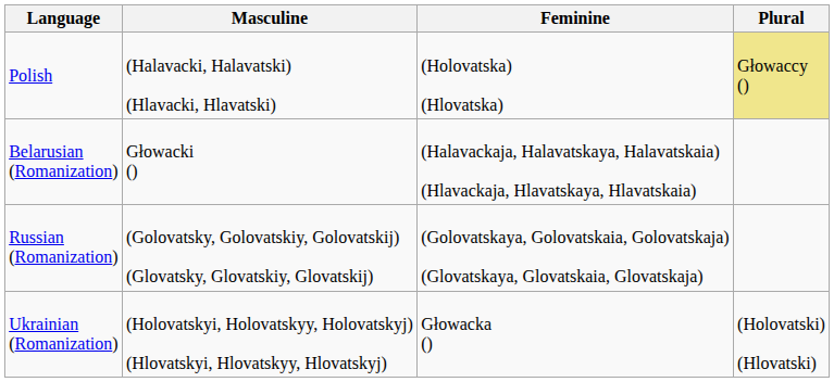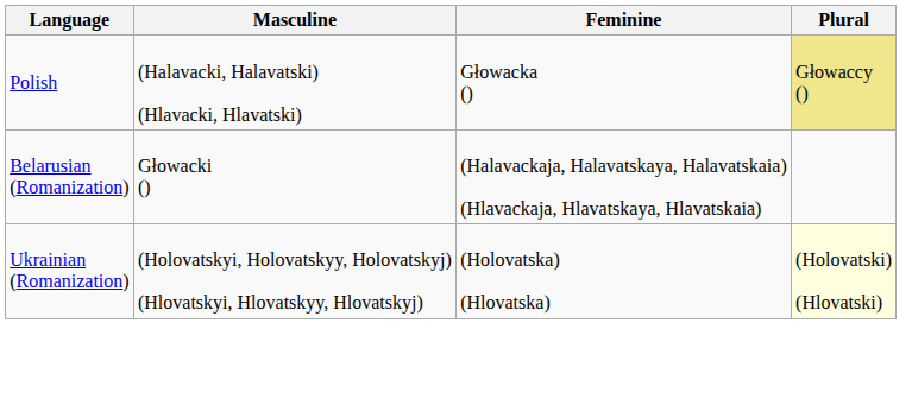 <table class="wikitable">
 <tr>
 <th>Language</th>
 <th>Masculine</th>
 <th>Feminine</th>
 <th>Plural</th>
 </tr>
 <tr>
 <td><a href='#'>Polish</a></td>
 <td><br>(Halavacki, Halavatski) <br><br>(Hlavacki, Hlavatski)</td>
-<td><br> (Holovatska) <br><br> (Hlovatska)</td>
+<td>Głowacka <br>()</td>
 <td style="background: khaki;">Głowaccy <br>()</td>
 </tr>
 <tr>
 <td><a href='#'>Belarusian</a> <br>(<a href='#'>Romanization</a>)</td>
 <td>Głowacki <br>()</td>
 <td><br> (Halavackaja, Halavatskaya, Halavatskaia) <br><br> (Hlavackaja, Hlavatskaya, Hlavatskaia)</td>
 <td></td>
 </tr>
 <tr>
-<td><a href='#'>Russian</a> <br>(<a href='#'>Romanization</a>)</td>
-<td><br> (Golovatsky, Golovatskiy, Golovatskij) <br><br> (Glovatsky, Glovatskiy, Glovatskij)</td>
-<td><br> (Golovatskaya, Golovatskaia, Golovatskaja)<br> <br> (Glovatskaya, Glovatskaia, Glovatskaja)</td>
-<td></td>
-</tr>
-<tr>
 <td><a href='#'>Ukrainian</a> <br>(<a href='#'>Romanization</a>)</td>
 <td> <br>(Holovatskyi, Holovatskyy, Holovatskyj) <br><br> (Hlovatskyi, Hlovatskyy, Hlovatskyj)</td>
-<td>Głowacka <br>()</td>
-<td><br> (Holovatski) <br><br> (Hlovatski)</td>
+<td><br> (Holovatska) <br><br> (Hlovatska)</td>
+<td style="background: lightyellow;"><br> (Holovatski) <br><br> (Hlovatski)</td>
 </tr>
 </table>
